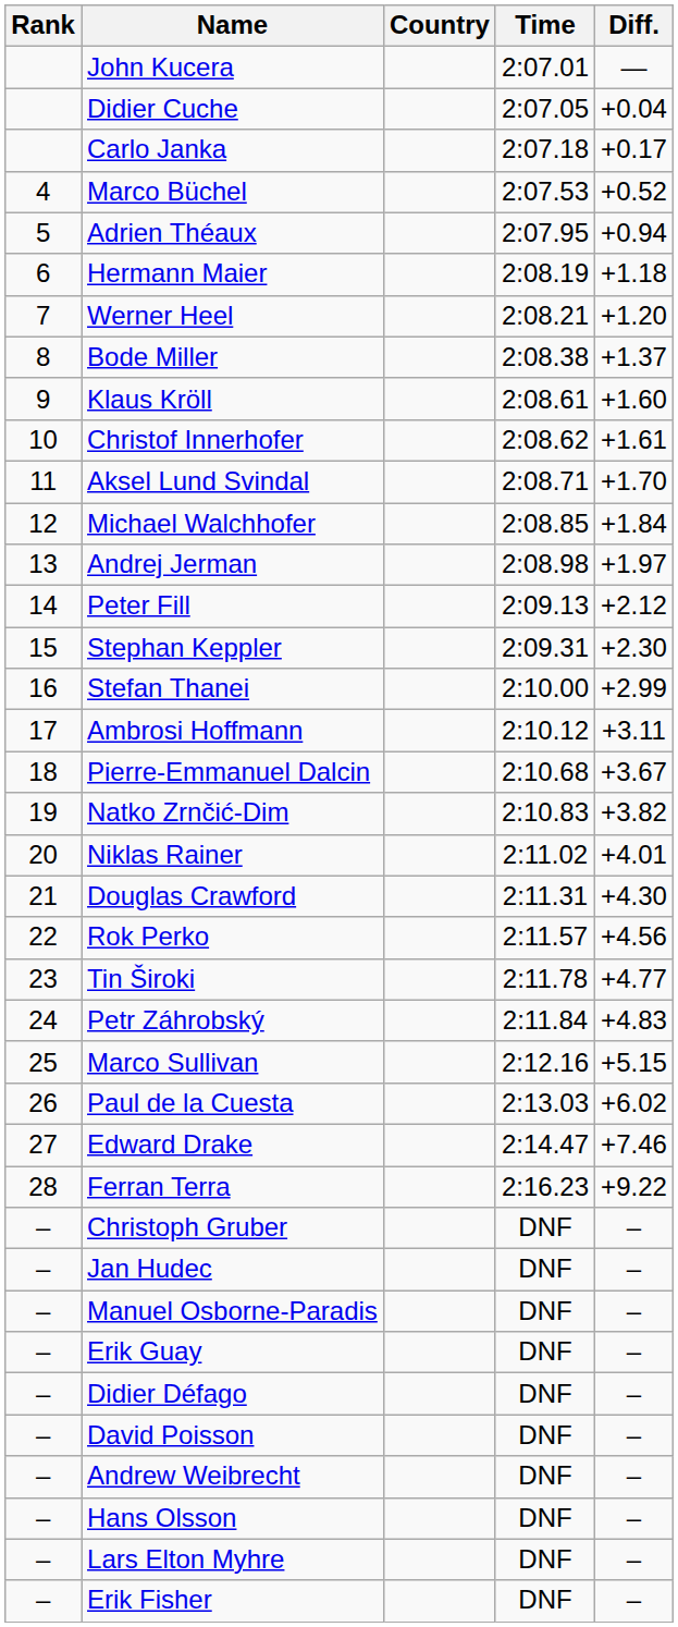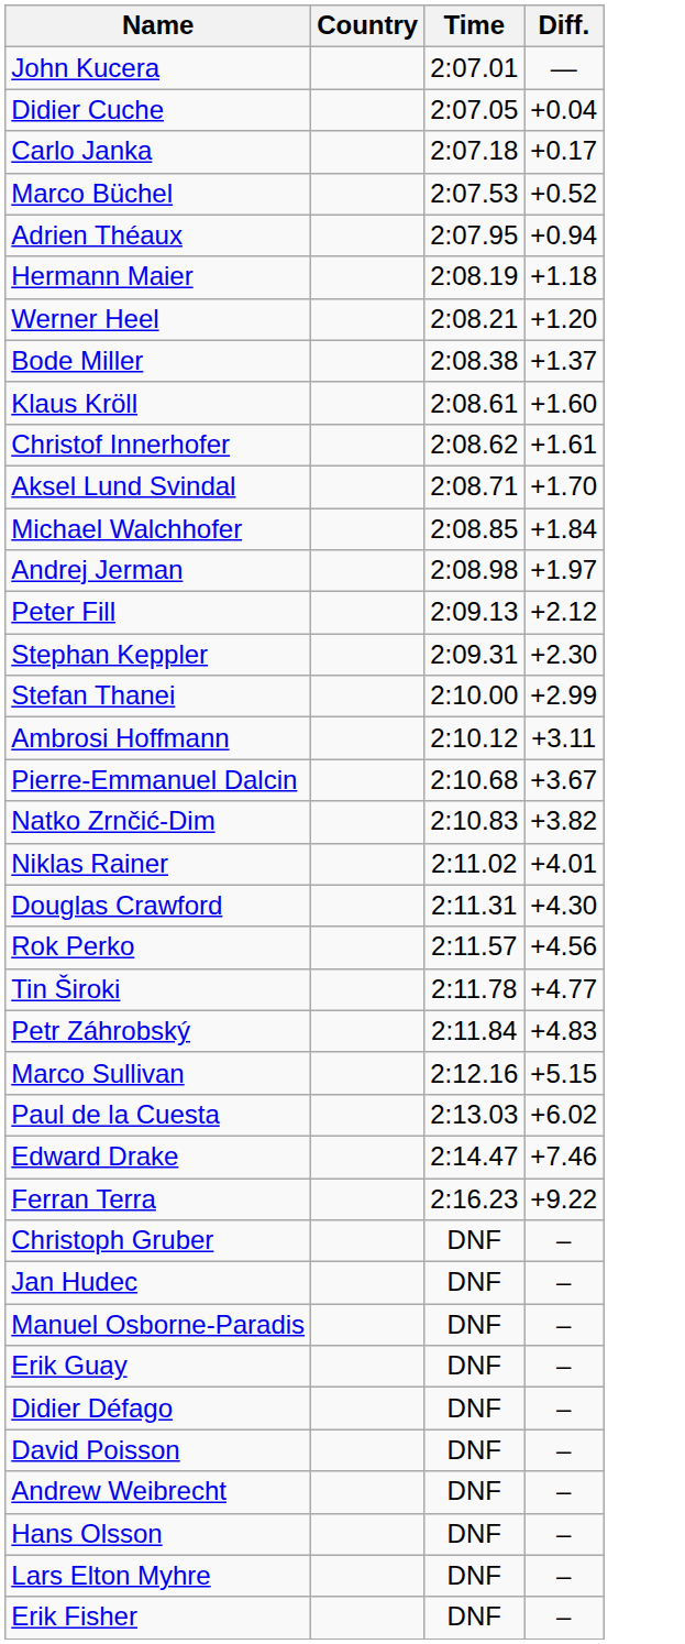 <table class="wikitable sortable" style="text-align:center">
 <tr>
-<th>Rank</th>
 <th>Name</th>
 <th>Country</th>
 <th>Time</th>
 <th>Diff.</th>
 </tr>
 <tr>
-<td></td>
 <td align=left><a href='#'>John Kucera</a></td>
 <td align=left></td>
 <td>2:07.01</td>
 <td>—</td>
 </tr>
 <tr>
-<td></td>
 <td align=left><a href='#'>Didier Cuche</a></td>
 <td align=left></td>
 <td>2:07.05</td>
 <td>+0.04</td>
 </tr>
 <tr>
-<td></td>
 <td align=left><a href='#'>Carlo Janka</a></td>
 <td align=left></td>
 <td>2:07.18</td>
 <td>+0.17</td>
 </tr>
 <tr>
-<td>4</td>
 <td align=left><a href='#'>Marco Büchel</a></td>
 <td align=left></td>
 <td>2:07.53</td>
 <td>+0.52</td>
 </tr>
 <tr>
-<td>5</td>
 <td align=left><a href='#'>Adrien Théaux</a></td>
 <td align=left></td>
 <td>2:07.95</td>
 <td>+0.94</td>
 </tr>
 <tr>
-<td>6</td>
 <td align=left><a href='#'>Hermann Maier</a></td>
 <td align=left></td>
 <td>2:08.19</td>
 <td>+1.18</td>
 </tr>
 <tr>
-<td>7</td>
 <td align=left><a href='#'>Werner Heel</a></td>
 <td align=left></td>
 <td>2:08.21</td>
 <td>+1.20</td>
 </tr>
 <tr>
-<td>8</td>
 <td align=left><a href='#'>Bode Miller</a></td>
 <td align=left></td>
 <td>2:08.38</td>
 <td>+1.37</td>
 </tr>
 <tr>
-<td>9</td>
 <td align=left><a href='#'>Klaus Kröll</a></td>
 <td align=left></td>
 <td>2:08.61</td>
 <td>+1.60</td>
 </tr>
 <tr>
-<td>10</td>
 <td align=left><a href='#'>Christof Innerhofer</a></td>
 <td align=left></td>
 <td>2:08.62</td>
 <td>+1.61</td>
 </tr>
 <tr>
-<td>11</td>
 <td align=left><a href='#'>Aksel Lund Svindal</a></td>
 <td align=left></td>
 <td>2:08.71</td>
 <td>+1.70</td>
 </tr>
 <tr>
-<td>12</td>
 <td align=left><a href='#'>Michael Walchhofer</a></td>
 <td align=left></td>
 <td>2:08.85</td>
 <td>+1.84</td>
 </tr>
 <tr>
-<td>13</td>
 <td align=left><a href='#'>Andrej Jerman</a></td>
 <td align=left></td>
 <td>2:08.98</td>
 <td>+1.97</td>
 </tr>
 <tr>
-<td>14</td>
 <td align=left><a href='#'>Peter Fill</a></td>
 <td align=left></td>
 <td>2:09.13</td>
 <td>+2.12</td>
 </tr>
 <tr>
-<td>15</td>
 <td align=left><a href='#'>Stephan Keppler</a></td>
 <td align=left></td>
 <td>2:09.31</td>
 <td>+2.30</td>
 </tr>
 <tr>
-<td>16</td>
 <td align=left><a href='#'>Stefan Thanei</a></td>
 <td align=left></td>
 <td>2:10.00</td>
 <td>+2.99</td>
 </tr>
 <tr>
-<td>17</td>
 <td align=left><a href='#'>Ambrosi Hoffmann</a></td>
 <td align=left></td>
 <td>2:10.12</td>
 <td>+3.11</td>
 </tr>
 <tr>
-<td>18</td>
 <td align=left><a href='#'>Pierre-Emmanuel Dalcin</a></td>
 <td align=left></td>
 <td>2:10.68</td>
 <td>+3.67</td>
 </tr>
 <tr>
-<td>19</td>
 <td align=left><a href='#'>Natko Zrnčić-Dim</a></td>
 <td align=left></td>
 <td>2:10.83</td>
 <td>+3.82</td>
 </tr>
 <tr>
-<td>20</td>
 <td align=left><a href='#'>Niklas Rainer</a></td>
 <td align=left></td>
 <td>2:11.02</td>
 <td>+4.01</td>
 </tr>
 <tr>
-<td>21</td>
 <td align=left><a href='#'>Douglas Crawford</a></td>
 <td align=left></td>
 <td>2:11.31</td>
 <td>+4.30</td>
 </tr>
 <tr>
-<td>22</td>
 <td align=left><a href='#'>Rok Perko</a></td>
 <td align=left></td>
 <td>2:11.57</td>
 <td>+4.56</td>
 </tr>
 <tr>
-<td>23</td>
 <td align=left><a href='#'>Tin Široki</a></td>
 <td align=left></td>
 <td>2:11.78</td>
 <td>+4.77</td>
 </tr>
 <tr>
-<td>24</td>
 <td align=left><a href='#'>Petr Záhrobský</a></td>
 <td align=left></td>
 <td>2:11.84</td>
 <td>+4.83</td>
 </tr>
 <tr>
-<td>25</td>
 <td align=left><a href='#'>Marco Sullivan</a></td>
 <td align=left></td>
 <td>2:12.16</td>
 <td>+5.15</td>
 </tr>
 <tr>
-<td>26</td>
 <td align=left><a href='#'>Paul de la Cuesta</a></td>
 <td align=left></td>
 <td>2:13.03</td>
 <td>+6.02</td>
 </tr>
 <tr>
-<td>27</td>
 <td align=left><a href='#'>Edward Drake</a></td>
 <td align=left></td>
 <td>2:14.47</td>
 <td>+7.46</td>
 </tr>
 <tr>
-<td>28</td>
 <td align=left><a href='#'>Ferran Terra</a></td>
 <td align=left></td>
 <td>2:16.23</td>
 <td>+9.22</td>
 </tr>
 <tr>
-<td>–</td>
 <td align=left><a href='#'>Christoph Gruber</a></td>
 <td align=left></td>
 <td>DNF</td>
 <td>–</td>
 </tr>
 <tr>
-<td>–</td>
 <td align=left><a href='#'>Jan Hudec</a></td>
 <td align=left></td>
 <td>DNF</td>
 <td>–</td>
 </tr>
 <tr>
-<td>–</td>
 <td align=left><a href='#'>Manuel Osborne-Paradis</a></td>
 <td align=left></td>
 <td>DNF</td>
 <td>–</td>
 </tr>
 <tr>
-<td>–</td>
 <td align=left><a href='#'>Erik Guay</a></td>
 <td align=left></td>
 <td>DNF</td>
 <td>–</td>
 </tr>
 <tr>
-<td>–</td>
 <td align=left><a href='#'>Didier Défago</a></td>
 <td align=left></td>
 <td>DNF</td>
 <td>–</td>
 </tr>
 <tr>
-<td>–</td>
 <td align=left><a href='#'>David Poisson</a></td>
 <td align=left></td>
 <td>DNF</td>
 <td>–</td>
 </tr>
 <tr>
-<td>–</td>
 <td align=left><a href='#'>Andrew Weibrecht</a></td>
 <td align=left></td>
 <td>DNF</td>
 <td>–</td>
 </tr>
 <tr>
-<td>–</td>
 <td align=left><a href='#'>Hans Olsson</a></td>
 <td align=left></td>
 <td>DNF</td>
 <td>–</td>
 </tr>
 <tr>
-<td>–</td>
 <td align=left><a href='#'>Lars Elton Myhre</a></td>
 <td align=left></td>
 <td>DNF</td>
 <td>–</td>
 </tr>
 <tr>
-<td>–</td>
 <td align=left><a href='#'>Erik Fisher</a></td>
 <td align=left></td>
 <td>DNF</td>
 <td>–</td>
 </tr>
 </table>
